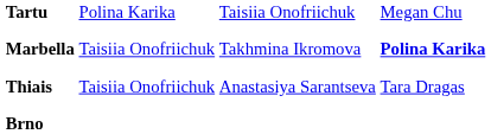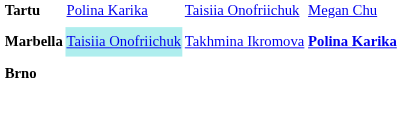 <table>
 <tr>
 <th scope=row style="text-align:left">Tartu</th>
 <td style="height:30px;"> <a href='#'>Polina Karika</a></td>
 <td style="height:30px;"> <a href='#'>Taisiia Onofriichuk</a></td>
 <td style="height:30px;"> <a href='#'>Megan Chu</a></td>
 </tr>
 <tr>
 <th scope=row style="text-align:left">Marbella</th>
-<td style="height:30px;"> <a href='#'>Taisiia Onofriichuk</a></td>
+<td style="background: paleturquoise; height:30px;"> <a href='#'>Taisiia Onofriichuk</a></td>
 <td style="height:30px;"> <a href='#'>Takhmina Ikromova</a></td>
 <td style="height:30px;"><strong> <a href='#'>Polina Karika</a></strong></td>
-</tr>
-<tr>
-<th scope=row style="text-align:left">Thiais</th>
-<td style="height:30px;"> <a href='#'>Taisiia Onofriichuk</a></td>
-<td style="height:30px;"> <a href='#'>Anastasiya Sarantseva</a></td>
-<td style="height:30px;"> <a href='#'>Tara Dragas</a></td>
 </tr>
 <tr>
 <th scope=row style="text-align:left">Brno</th>
 <td style="height:30px;"></td>
 <td style="height:30px;"></td>
 <td style="height:30px;"></td>
 </tr>
 </table>
